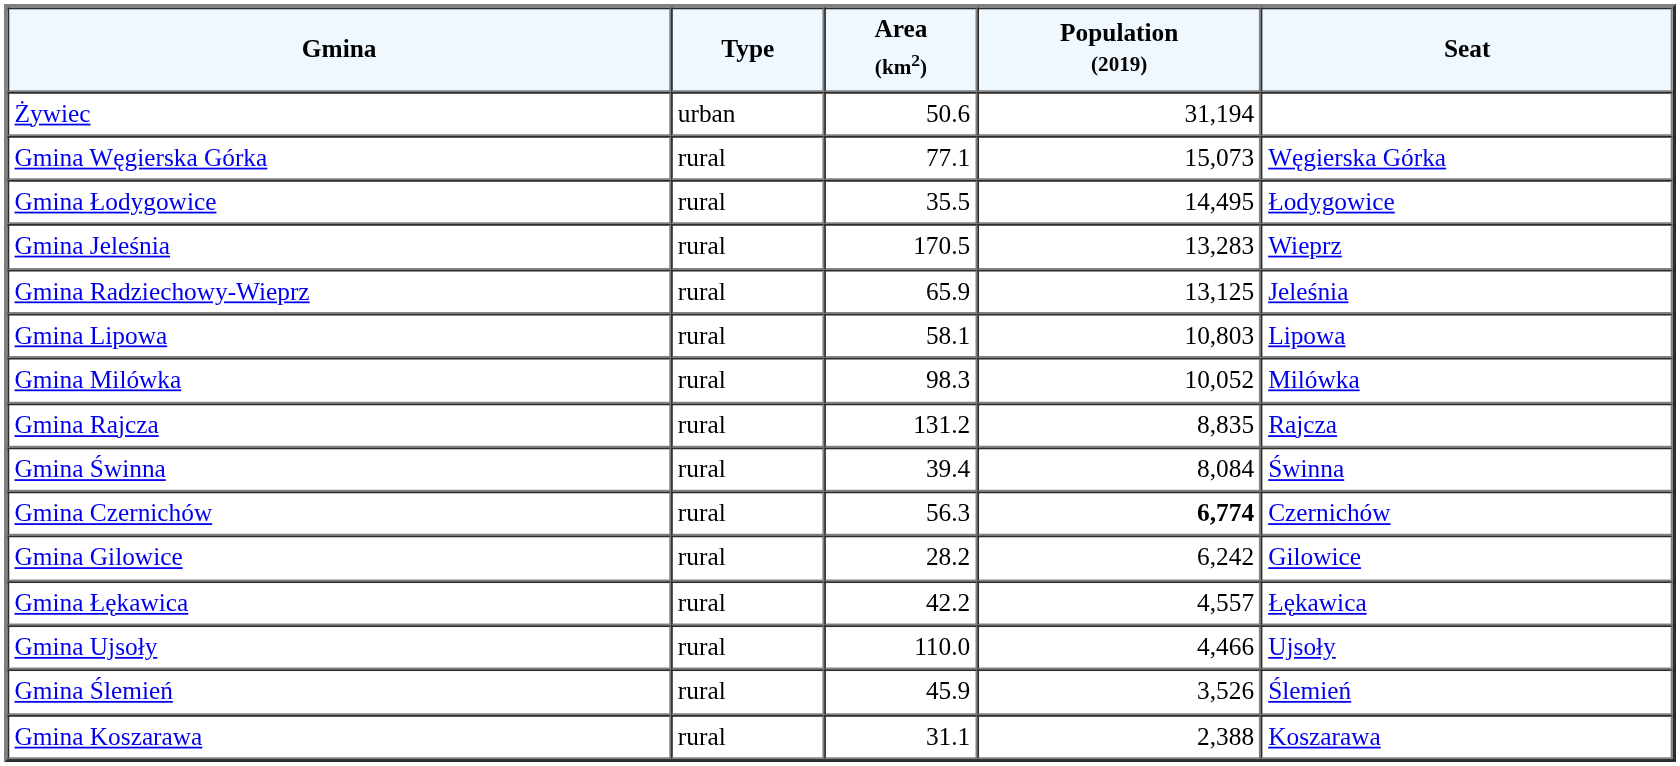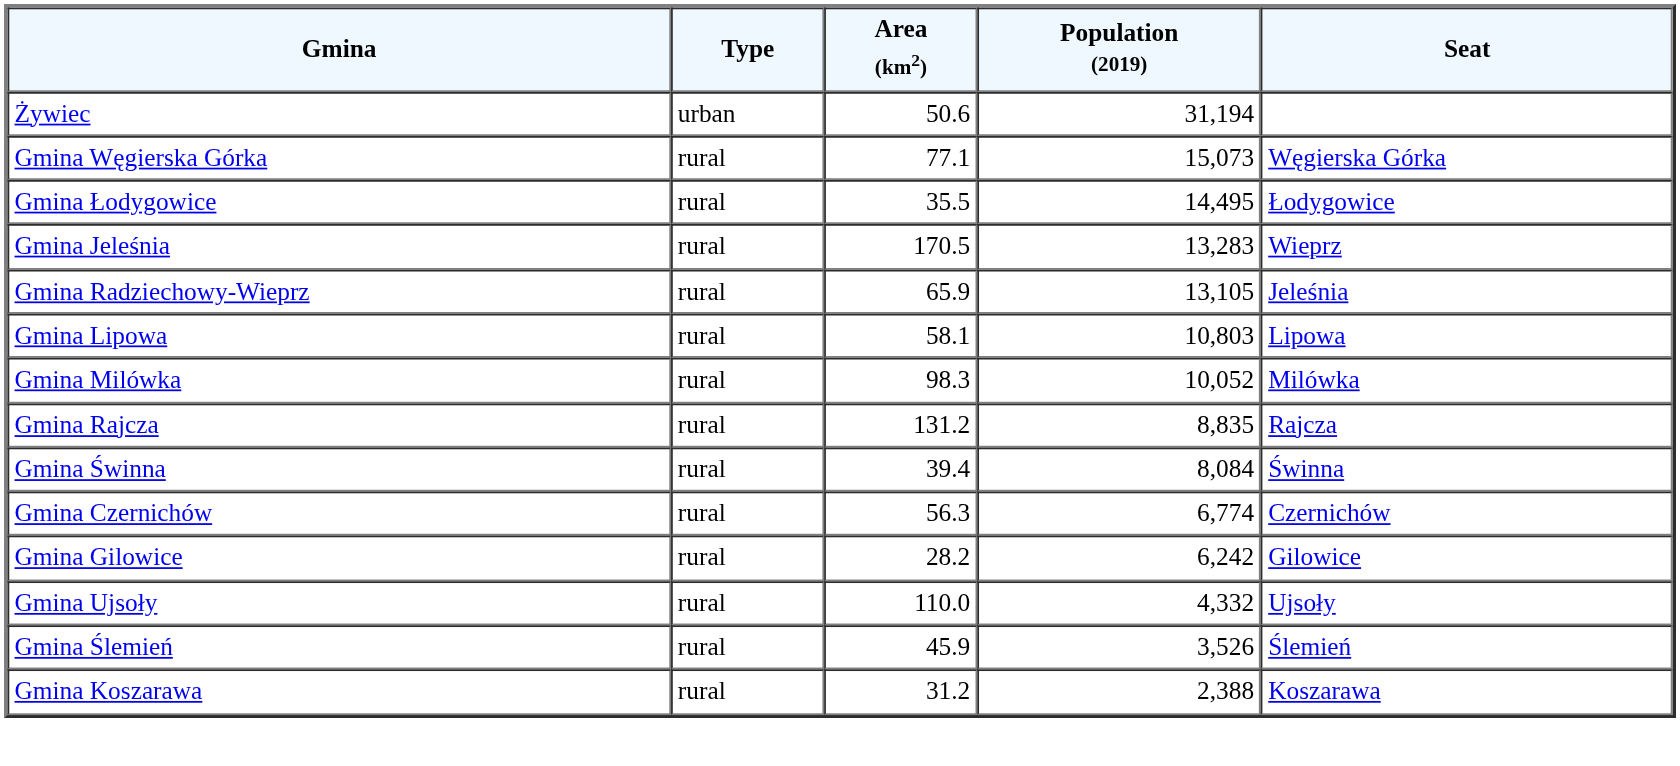 <table width="60%" border="2" cellpadding="3" cellspacing="0" style="font-size:90%;line-height:120%;">
 <tr bgcolor="F0F8FF">
 <td style="text-align:center;"><strong>Gmina</strong></td>
 <td style="text-align:center;"><strong>Type</strong></td>
 <td style="text-align:center;"><strong>Area<br><small>(km<sup>2</sup>)</small></strong></td>
 <td style="text-align:center;"><strong>Population<br><small>(2019)</small></strong></td>
 <td style="text-align:center;"><strong>Seat</strong></td>
 </tr>
 <tr>
 <td><a href='#'>Żywiec</a></td>
 <td>urban</td>
 <td style="text-align:right;">50.6</td>
 <td style="text-align:right;">31,194</td>
 <td> </td>
 </tr>
 <tr>
 <td><a href='#'>Gmina Węgierska Górka</a></td>
 <td>rural</td>
 <td style="text-align:right;">77.1</td>
 <td style="text-align:right;">15,073</td>
 <td><a href='#'>Węgierska Górka</a></td>
 </tr>
 <tr>
 <td><a href='#'>Gmina Łodygowice</a></td>
 <td>rural</td>
 <td style="text-align:right;">35.5</td>
 <td style="text-align:right;">14,495</td>
 <td><a href='#'>Łodygowice</a></td>
 </tr>
 <tr>
 <td><a href='#'>Gmina Jeleśnia</a></td>
 <td>rural</td>
 <td style="text-align:right;">170.5</td>
 <td style="text-align:right;">13,283</td>
 <td><a href='#'>Wieprz</a></td>
 </tr>
 <tr>
 <td><a href='#'>Gmina Radziechowy-Wieprz</a></td>
 <td>rural</td>
 <td style="text-align:right;">65.9</td>
-<td style="text-align:right;">13,125</td>
+<td style="text-align:right;">13,105</td>
 <td><a href='#'>Jeleśnia</a></td>
 </tr>
 <tr>
 <td><a href='#'>Gmina Lipowa</a></td>
 <td>rural</td>
 <td style="text-align:right;">58.1</td>
 <td style="text-align:right;">10,803</td>
 <td><a href='#'>Lipowa</a></td>
 </tr>
 <tr>
 <td><a href='#'>Gmina Milówka</a></td>
 <td>rural</td>
 <td style="text-align:right;">98.3</td>
 <td style="text-align:right;">10,052</td>
 <td><a href='#'>Milówka</a></td>
 </tr>
 <tr>
 <td><a href='#'>Gmina Rajcza</a></td>
 <td>rural</td>
 <td style="text-align:right;">131.2</td>
 <td style="text-align:right;">8,835</td>
 <td><a href='#'>Rajcza</a></td>
 </tr>
 <tr>
 <td><a href='#'>Gmina Świnna</a></td>
 <td>rural</td>
 <td style="text-align:right;">39.4</td>
 <td style="text-align:right;">8,084</td>
 <td><a href='#'>Świnna</a></td>
 </tr>
 <tr>
 <td><a href='#'>Gmina Czernichów</a></td>
 <td>rural</td>
 <td style="text-align:right;">56.3</td>
-<td style="text-align:right;"><strong>6,774</strong></td>
+<td style="text-align:right;">6,774</td>
 <td><a href='#'>Czernichów</a></td>
 </tr>
 <tr>
 <td><a href='#'>Gmina Gilowice</a></td>
 <td>rural</td>
 <td style="text-align:right;">28.2</td>
 <td style="text-align:right;">6,242</td>
 <td><a href='#'>Gilowice</a></td>
 </tr>
 <tr>
-<td><a href='#'>Gmina Łękawica</a></td>
-<td>rural</td>
-<td style="text-align:right;">42.2</td>
-<td style="text-align:right;">4,557</td>
-<td><a href='#'>Łękawica</a></td>
-</tr>
-<tr>
 <td><a href='#'>Gmina Ujsoły</a></td>
 <td>rural</td>
 <td style="text-align:right;">110.0</td>
-<td style="text-align:right;">4,466</td>
+<td style="text-align:right;">4,332</td>
 <td><a href='#'>Ujsoły</a></td>
 </tr>
 <tr>
 <td><a href='#'>Gmina Ślemień</a></td>
 <td>rural</td>
 <td style="text-align:right;">45.9</td>
 <td style="text-align:right;">3,526</td>
 <td><a href='#'>Ślemień</a></td>
 </tr>
 <tr>
 <td><a href='#'>Gmina Koszarawa</a></td>
 <td>rural</td>
-<td style="text-align:right;">31.1</td>
+<td style="text-align:right;">31.2</td>
 <td style="text-align:right;">2,388</td>
 <td><a href='#'>Koszarawa</a></td>
 </tr>
 <tr>
 </tr>
 </table>
